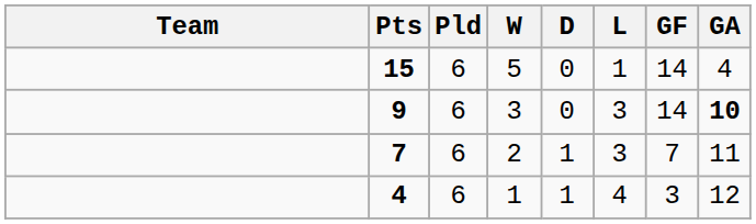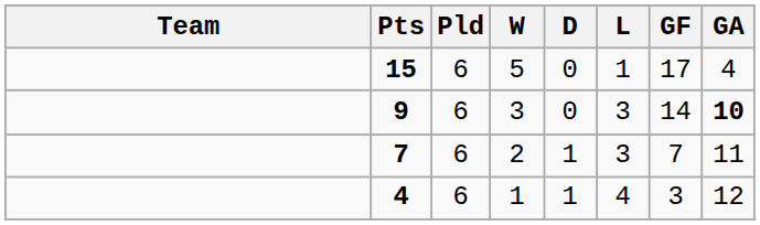 <table class="wikitable" style="text-align: center;">
 <tr>
 <th width=175>Team</th>
 <th width=20 abbr="Points">Pts</th>
 <th width=20 abbr="Played">Pld</th>
 <th width=20 abbr="Won">W</th>
 <th width=20 abbr="Drawn">D</th>
 <th width=20 abbr="Lost">L</th>
 <th width=20 abbr="Goals for">GF</th>
 <th width=20 abbr="Goals against">GA</th>
 </tr>
 <tr align=center>
 <td align=left></td>
 <td><strong>15</strong></td>
 <td>6</td>
 <td>5</td>
 <td>0</td>
 <td>1</td>
-<td>14</td>
+<td>17</td>
 <td>4</td>
 </tr>
 <tr align=center>
 <td align=left></td>
 <td><strong>9</strong></td>
 <td>6</td>
 <td>3</td>
 <td>0</td>
 <td>3</td>
 <td>14</td>
 <td><strong>10</strong></td>
 </tr>
 <tr align=center>
 <td align=left></td>
 <td><strong>7</strong></td>
 <td>6</td>
 <td>2</td>
 <td>1</td>
 <td>3</td>
 <td>7</td>
 <td>11</td>
 </tr>
 <tr align=center>
 <td align=left></td>
 <td><strong>4</strong></td>
 <td>6</td>
 <td>1</td>
 <td>1</td>
 <td>4</td>
 <td>3</td>
 <td>12</td>
 </tr>
 </table>
